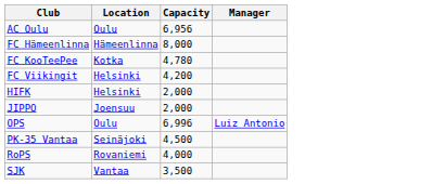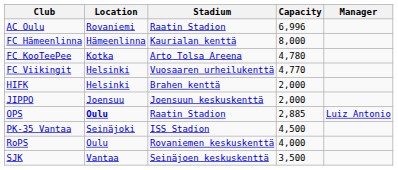 <table class="wikitable sortable">
 <tr>
 <th>Club</th>
 <th>Location</th>
+<th>Stadium</th>
 <th>Capacity</th>
 <th>Manager</th>
 </tr>
 <tr --->
 <td><a href='#'>AC Oulu</a></td>
-<td><a href='#'>Oulu</a></td>
-<td>6,956</td>
+<td><a href='#'>Rovaniemi</a></td>
+<td><a href='#'>Raatin Stadion</a></td>
+<td>6,996</td>
 <td> </td>
 </tr>
 <tr --->
 <td><a href='#'>FC Hämeenlinna</a></td>
 <td><a href='#'>Hämeenlinna</a></td>
+<td><a href='#'>Kaurialan kenttä</a></td>
 <td>8,000</td>
 <td> </td>
 </tr>
 <tr --->
 <td><a href='#'>FC KooTeePee</a></td>
 <td><a href='#'>Kotka</a></td>
+<td><a href='#'>Arto Tolsa Areena</a></td>
 <td>4,780</td>
 <td> </td>
 </tr>
 <tr --->
 <td><a href='#'>FC Viikingit</a></td>
 <td><a href='#'>Helsinki</a></td>
-<td>4,200</td>
+<td><a href='#'>Vuosaaren urheilukenttä</a></td>
+<td>4,770</td>
 <td> </td>
 </tr>
 <tr --->
 <td><a href='#'>HIFK</a></td>
 <td><a href='#'>Helsinki</a></td>
+<td><a href='#'>Brahen kenttä</a></td>
 <td>2,000</td>
 <td> </td>
 </tr>
 <tr --->
 <td><a href='#'>JIPPO</a></td>
 <td><a href='#'>Joensuu</a></td>
+<td><a href='#'>Joensuun keskuskenttä</a></td>
 <td>2,000</td>
 <td> </td>
 </tr>
 <tr --->
 <td><a href='#'>OPS</a></td>
-<td><a href='#'>Oulu</a></td>
-<td>6,996</td>
+<td><strong><a href='#'>Oulu</a></strong></td>
+<td><a href='#'>Raatin Stadion</a></td>
+<td>2,885</td>
 <td> <a href='#'>Luiz Antonio</a></td>
 </tr>
 <tr --->
 <td><a href='#'>PK-35 Vantaa</a></td>
 <td><a href='#'>Seinäjoki</a></td>
+<td><a href='#'>ISS Stadion</a></td>
 <td>4,500</td>
 <td> </td>
 </tr>
 <tr --->
 <td><a href='#'>RoPS</a></td>
-<td><a href='#'>Rovaniemi</a></td>
+<td><a href='#'>Oulu</a></td>
+<td><a href='#'>Rovaniemen keskuskenttä</a></td>
 <td>4,000</td>
 <td> </td>
 </tr>
 <tr --->
 <td><a href='#'>SJK</a></td>
 <td><a href='#'>Vantaa</a></td>
+<td><a href='#'>Seinäjoen keskuskenttä</a></td>
 <td>3,500</td>
 <td> </td>
 </tr>
 </table>
